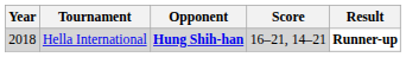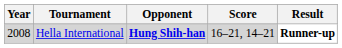 <table class="sortable wikitable" style="font-size: 90%;">
 <tr>
 <th>Year</th>
 <th>Tournament</th>
 <th>Opponent</th>
 <th>Score</th>
 <th>Result</th>
 </tr>
 <tr style="background:#D5D5D5">
-<td align="center">2018</td>
+<td align="center">2008</td>
 <td align="left"><a href='#'>Hella International</a></td>
 <td align="left"><strong> <a href='#'>Hung Shih-han</a></strong></td>
 <td align="left">16–21, 14–21</td>
 <td style="text-align:left; background:white"> <strong>Runner-up</strong></td>
 </tr>
 </table>
